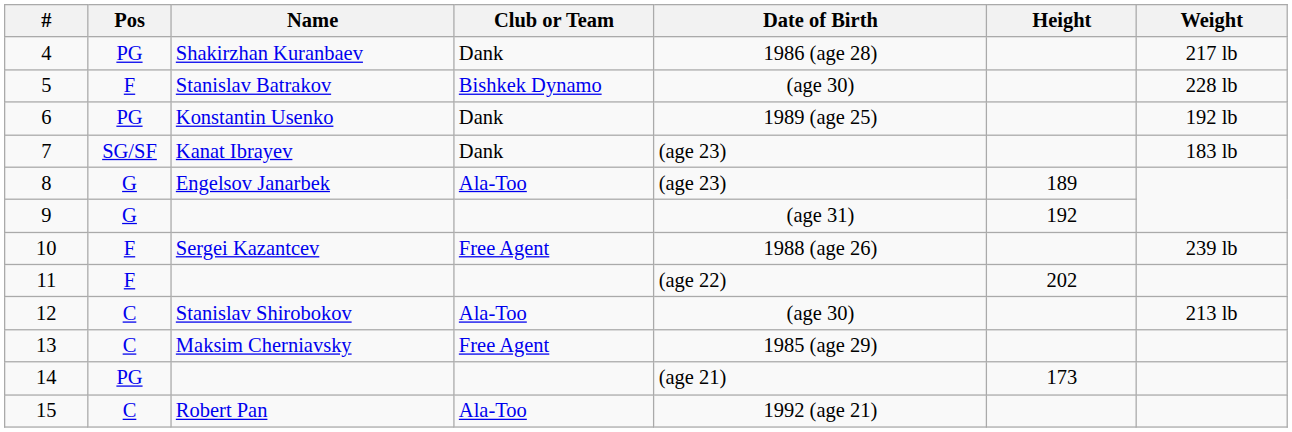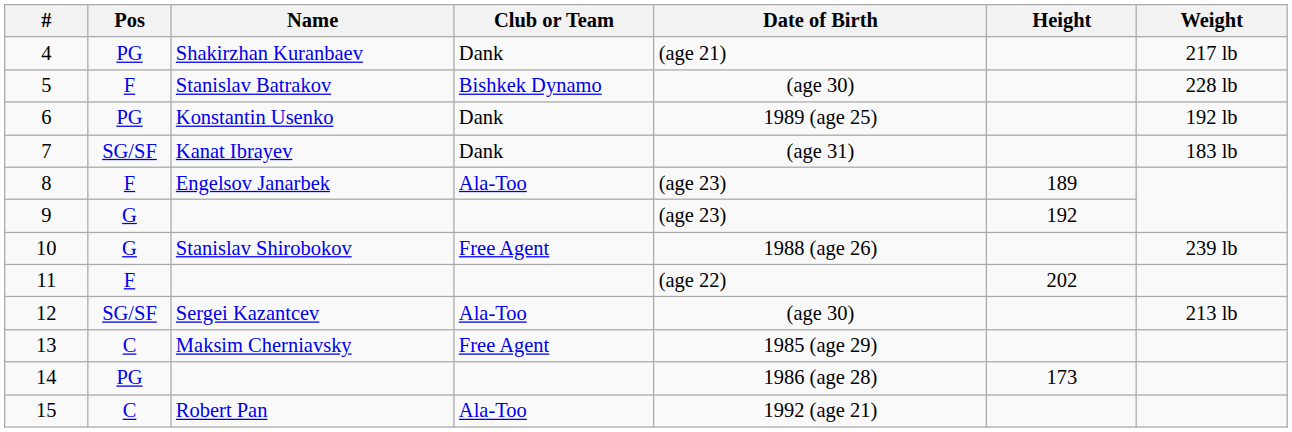 <table class="wikitable" style="text-align:center;">
 <tr>
 <th width=5%>#</th>
 <th width=5%>Pos</th>
 <th width=17% align=left>Name</th>
 <th width=12%>Club or Team</th>
 <th width=20%>Date of Birth</th>
 <th width=9%>Height</th>
 <th width=9%>Weight</th>
 </tr>
 <tr>
 <td>4</td>
 <td><a href='#'>PG</a></td>
 <td align=left><a href='#'>Shakirzhan Kuranbaev</a></td>
 <td align=left>Dank</td>
-<td>1986 (age 28)</td>
+<td align=left> (age 21)</td>
 <td></td>
 <td>217 lb</td>
 </tr>
 <tr>
 <td>5</td>
 <td><a href='#'>F</a></td>
 <td align=left><a href='#'>Stanislav Batrakov</a></td>
 <td align=left><a href='#'>Bishkek Dynamo</a></td>
 <td> (age 30)</td>
 <td></td>
 <td>228 lb</td>
 </tr>
 <tr>
 <td>6</td>
 <td><a href='#'>PG</a></td>
 <td align=left><a href='#'>Konstantin Usenko</a></td>
 <td align=left>Dank</td>
 <td align=center>1989 (age 25)</td>
 <td></td>
 <td>192 lb</td>
 </tr>
 <tr>
 <td>7</td>
 <td><a href='#'>SG/SF</a></td>
 <td align=left><a href='#'>Kanat Ibrayev</a></td>
 <td align=left>Dank</td>
-<td align=left> (age 23)</td>
+<td align=center> (age 31)</td>
 <td></td>
 <td>183 lb</td>
 </tr>
 <tr>
 <td>8</td>
-<td><a href='#'>G</a></td>
+<td><a href='#'>F</a></td>
 <td align=left><a href='#'>Engelsov Janarbek</a></td>
 <td align=left><a href='#'>Ala-Too</a></td>
 <td align=left> (age 23)</td>
 <td>189</td>
 </tr>
 <tr>
 <td>9</td>
 <td><a href='#'>G</a></td>
 <td align=left></td>
 <td align=left></td>
-<td align=center> (age 31)</td>
+<td align=left> (age 23)</td>
 <td>192</td>
 </tr>
 <tr>
 <td>10</td>
-<td><a href='#'>F</a></td>
-<td align=left><a href='#'>Sergei Kazantcev</a></td>
+<td><a href='#'>G</a></td>
+<td align=left><a href='#'>Stanislav Shirobokov</a></td>
 <td align=left><a href='#'>Free Agent</a></td>
 <td align=center>1988 (age 26)</td>
 <td></td>
 <td>239 lb</td>
 </tr>
 <tr>
 <td>11</td>
 <td><a href='#'>F</a></td>
 <td align=left></td>
 <td align=left></td>
 <td align=left> (age 22)</td>
 <td>202</td>
 </tr>
 <tr>
 <td>12</td>
-<td><a href='#'>C</a></td>
-<td align=left><a href='#'>Stanislav Shirobokov</a></td>
+<td><a href='#'>SG/SF</a></td>
+<td align=left><a href='#'>Sergei Kazantcev</a></td>
 <td align=left><a href='#'>Ala-Too</a></td>
 <td align=center> (age 30)</td>
 <td></td>
 <td>213 lb</td>
 </tr>
 <tr>
 <td>13</td>
 <td><a href='#'>C</a></td>
 <td align=left><a href='#'>Maksim Cherniavsky</a></td>
 <td align=left><a href='#'>Free Agent</a></td>
 <td align=center>1985 (age 29)</td>
 <td></td>
 <td (unknown)></td>
 </tr>
 <tr>
 <td>14</td>
 <td><a href='#'>PG</a></td>
 <td align=left></td>
 <td align=left></td>
-<td align=left> (age 21)</td>
+<td>1986 (age 28)</td>
 <td>173</td>
 </tr>
 <tr>
 <td>15</td>
 <td><a href='#'>C</a></td>
 <td align=left><a href='#'>Robert Pan</a></td>
 <td align=left><a href='#'>Ala-Too</a></td>
 <td align=center>1992 (age 21)</td>
 <td></td>
 <td (unknown)></td>
 </tr>
 </table>
